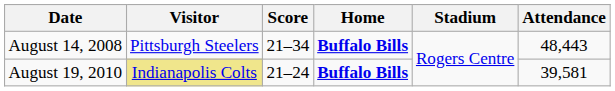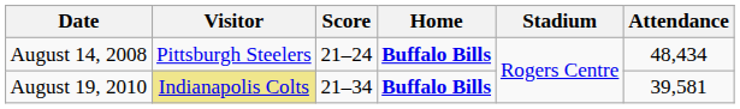 <table class="wikitable">
 <tr>
 <th>Date</th>
 <th>Visitor</th>
 <th>Score</th>
 <th>Home</th>
 <th>Stadium</th>
 <th>Attendance</th>
 </tr>
 <tr align="center">
 <td>August 14, 2008</td>
 <td><a href='#'>Pittsburgh Steelers</a></td>
-<td>21–34</td>
+<td>21–24</td>
 <td><strong><a href='#'>Buffalo Bills</a></strong></td>
 <td rowspan="2"><a href='#'>Rogers Centre</a></td>
-<td>48,443</td>
+<td>48,434</td>
 </tr>
 <tr align="center">
 <td>August 19, 2010</td>
 <td style="background: khaki;"><a href='#'>Indianapolis Colts</a></td>
-<td>21–24</td>
+<td>21–34</td>
 <td><strong><a href='#'>Buffalo Bills</a></strong></td>
 <td>39,581</td>
 </tr>
 </table>
